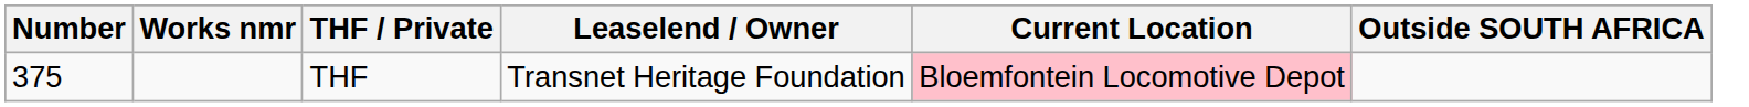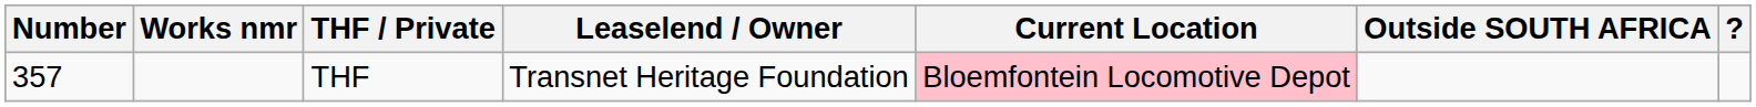 <table class="wikitable">
 <tr t>
 <th>Number</th>
 <th>Works nmr</th>
 <th>THF / Private</th>
 <th>Leaselend / Owner</th>
 <th>Current Location</th>
 <th>Outside SOUTH AFRICA</th>
+<th>?</th>
 </tr>
 <tr>
-<td>375</td>
+<td>357</td>
 <td></td>
 <td>THF</td>
 <td>Transnet Heritage Foundation</td>
 <td style="background: pink;">Bloemfontein Locomotive Depot</td>
 <td></td>
+<td></td>
 </tr>
 </table>
